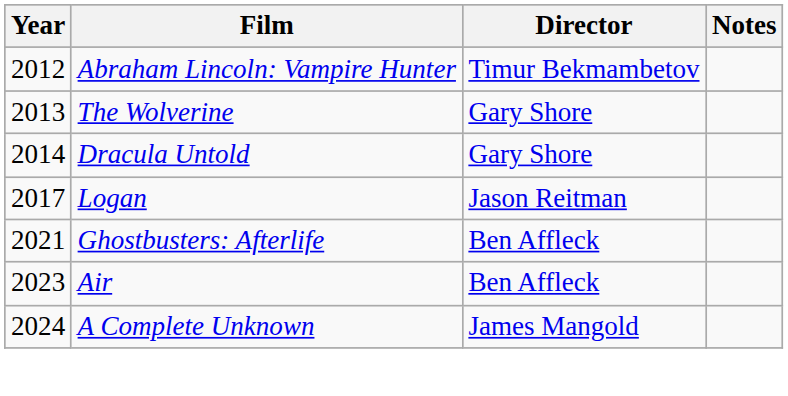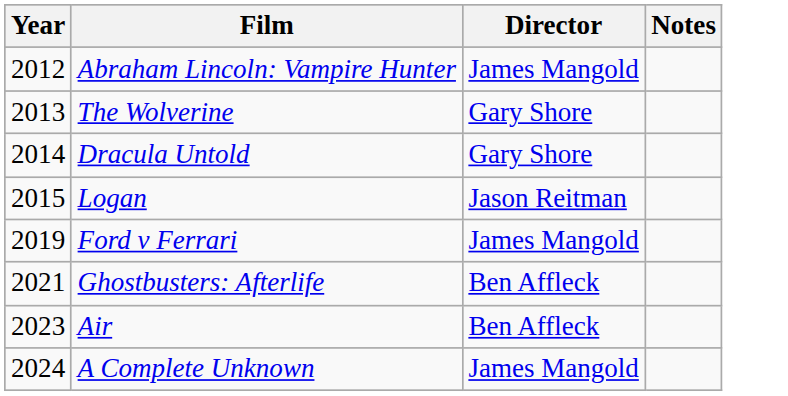 <table class="wikitable">
 <tr>
 <th>Year</th>
 <th>Film</th>
 <th>Director</th>
 <th>Notes</th>
 </tr>
 <tr>
 <td>2012</td>
 <td><em><a href='#'>Abraham Lincoln: Vampire Hunter</a></em></td>
-<td><a href='#'>Timur Bekmambetov</a></td>
+<td><a href='#'>James Mangold</a></td>
 <td></td>
 </tr>
 <tr>
 <td>2013</td>
 <td><em><a href='#'>The Wolverine</a></em></td>
 <td><a href='#'>Gary Shore</a></td>
 <td></td>
 </tr>
 <tr>
 <td>2014</td>
 <td><em><a href='#'>Dracula Untold</a></em></td>
 <td><a href='#'>Gary Shore</a></td>
 <td></td>
 </tr>
 <tr>
-<td>2017</td>
+<td>2015</td>
 <td><em><a href='#'>Logan</a></em></td>
 <td><a href='#'>Jason Reitman</a></td>
+<td></td>
+</tr>
+<tr>
+<td>2019</td>
+<td><em><a href='#'>Ford v Ferrari</a></em></td>
+<td><a href='#'>James Mangold</a></td>
 <td></td>
 </tr>
 <tr>
 <td>2021</td>
 <td><em><a href='#'>Ghostbusters: Afterlife</a></em></td>
 <td><a href='#'>Ben Affleck</a></td>
 <td></td>
 </tr>
 <tr>
 <td>2023</td>
 <td><em><a href='#'>Air</a></em></td>
 <td><a href='#'>Ben Affleck</a></td>
 <td></td>
 </tr>
 <tr>
 <td>2024</td>
 <td><em><a href='#'>A Complete Unknown</a></em></td>
 <td><a href='#'>James Mangold</a></td>
 <td></td>
 </tr>
 </table>
